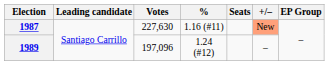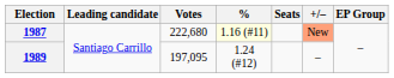 <table class="wikitable" style="text-align:center;">
 <tr>
 <th width="75">Election</th>
 <th>Leading candidate</th>
 <th width="70">Votes</th>
 <th width="70">%</th>
 <th>Seats</th>
 <th width="35">+/–</th>
 <th>EP Group</th>
 </tr>
 <tr>
 <th><a href='#'>1987</a></th>
 <td rowspan="2"><a href='#'>Santiago Carrillo</a></td>
-<td>227,630</td>
-<td>1.16 (#11)</td>
+<td>222,680</td>
+<td style="background: lightyellow;">1.16 (#11)</td>
 <td></td>
 <td style="background: lightsalmon;">New</td>
 <td rowspan="2">–</td>
 </tr>
 <tr>
 <th><a href='#'>1989</a></th>
-<td>197,096</td>
+<td>197,095</td>
 <td>1.24<br>(#12)</td>
 <td></td>
 <td>–</td>
 </tr>
 </table>
